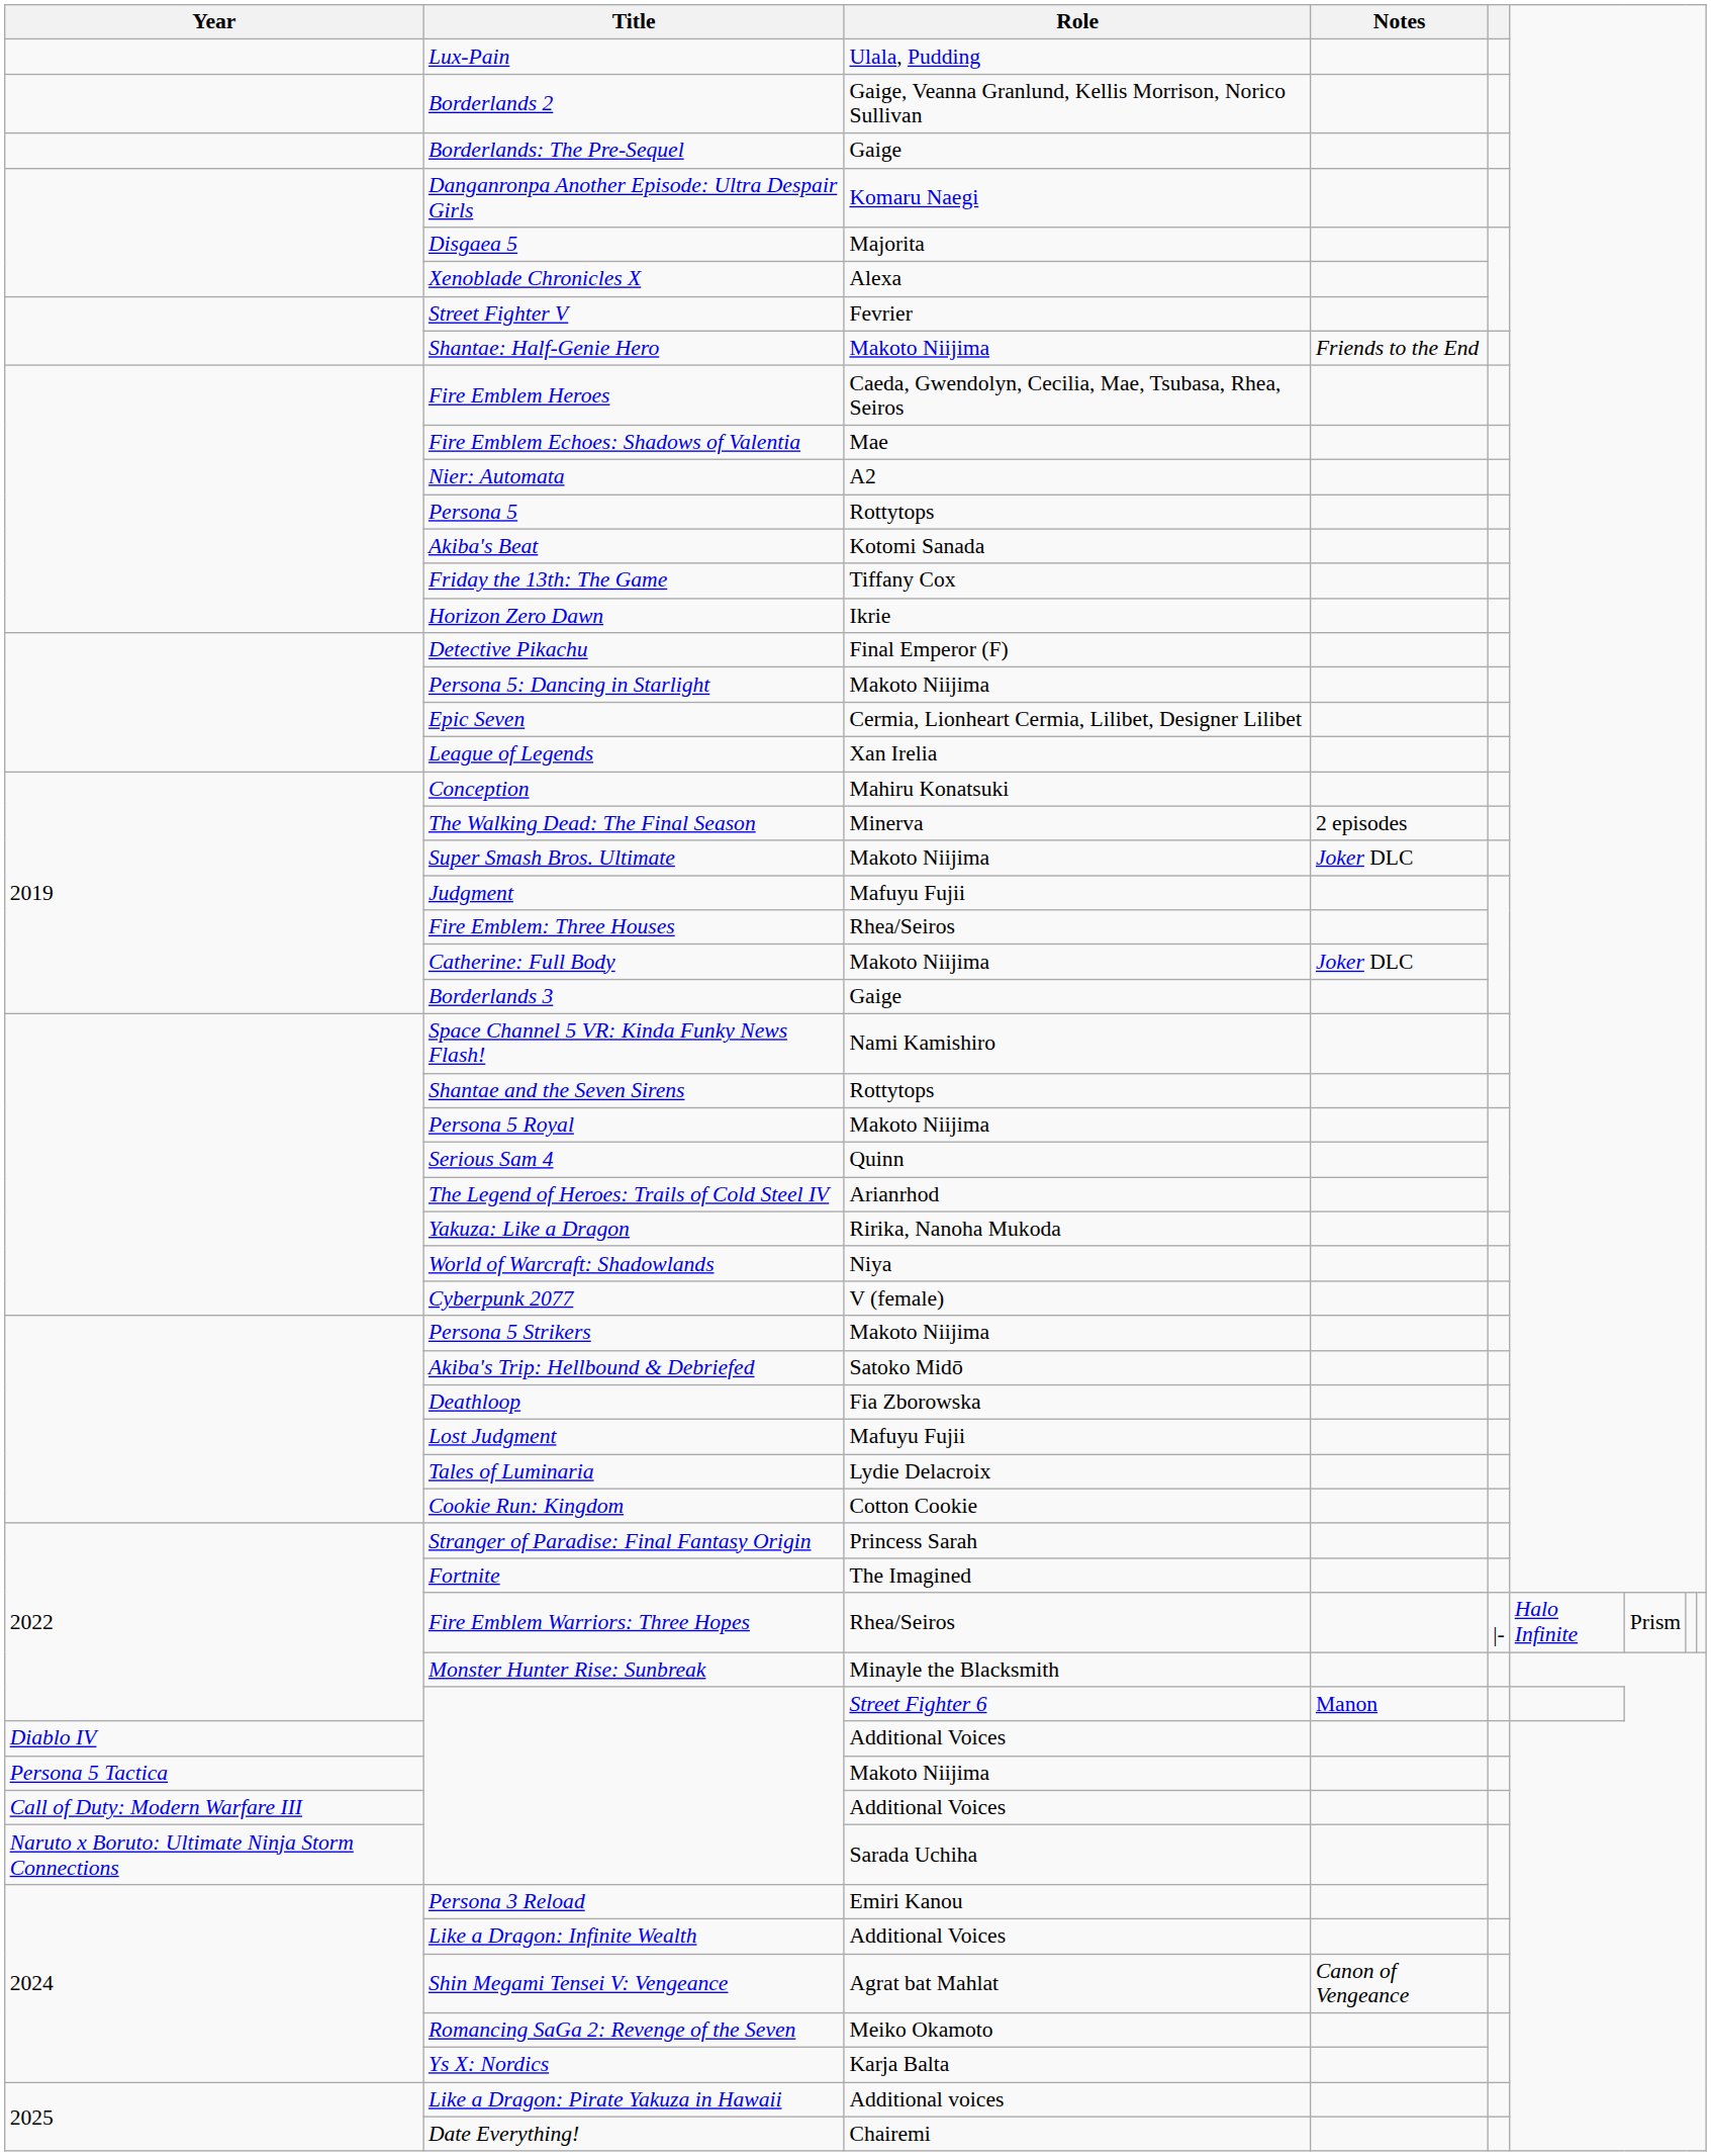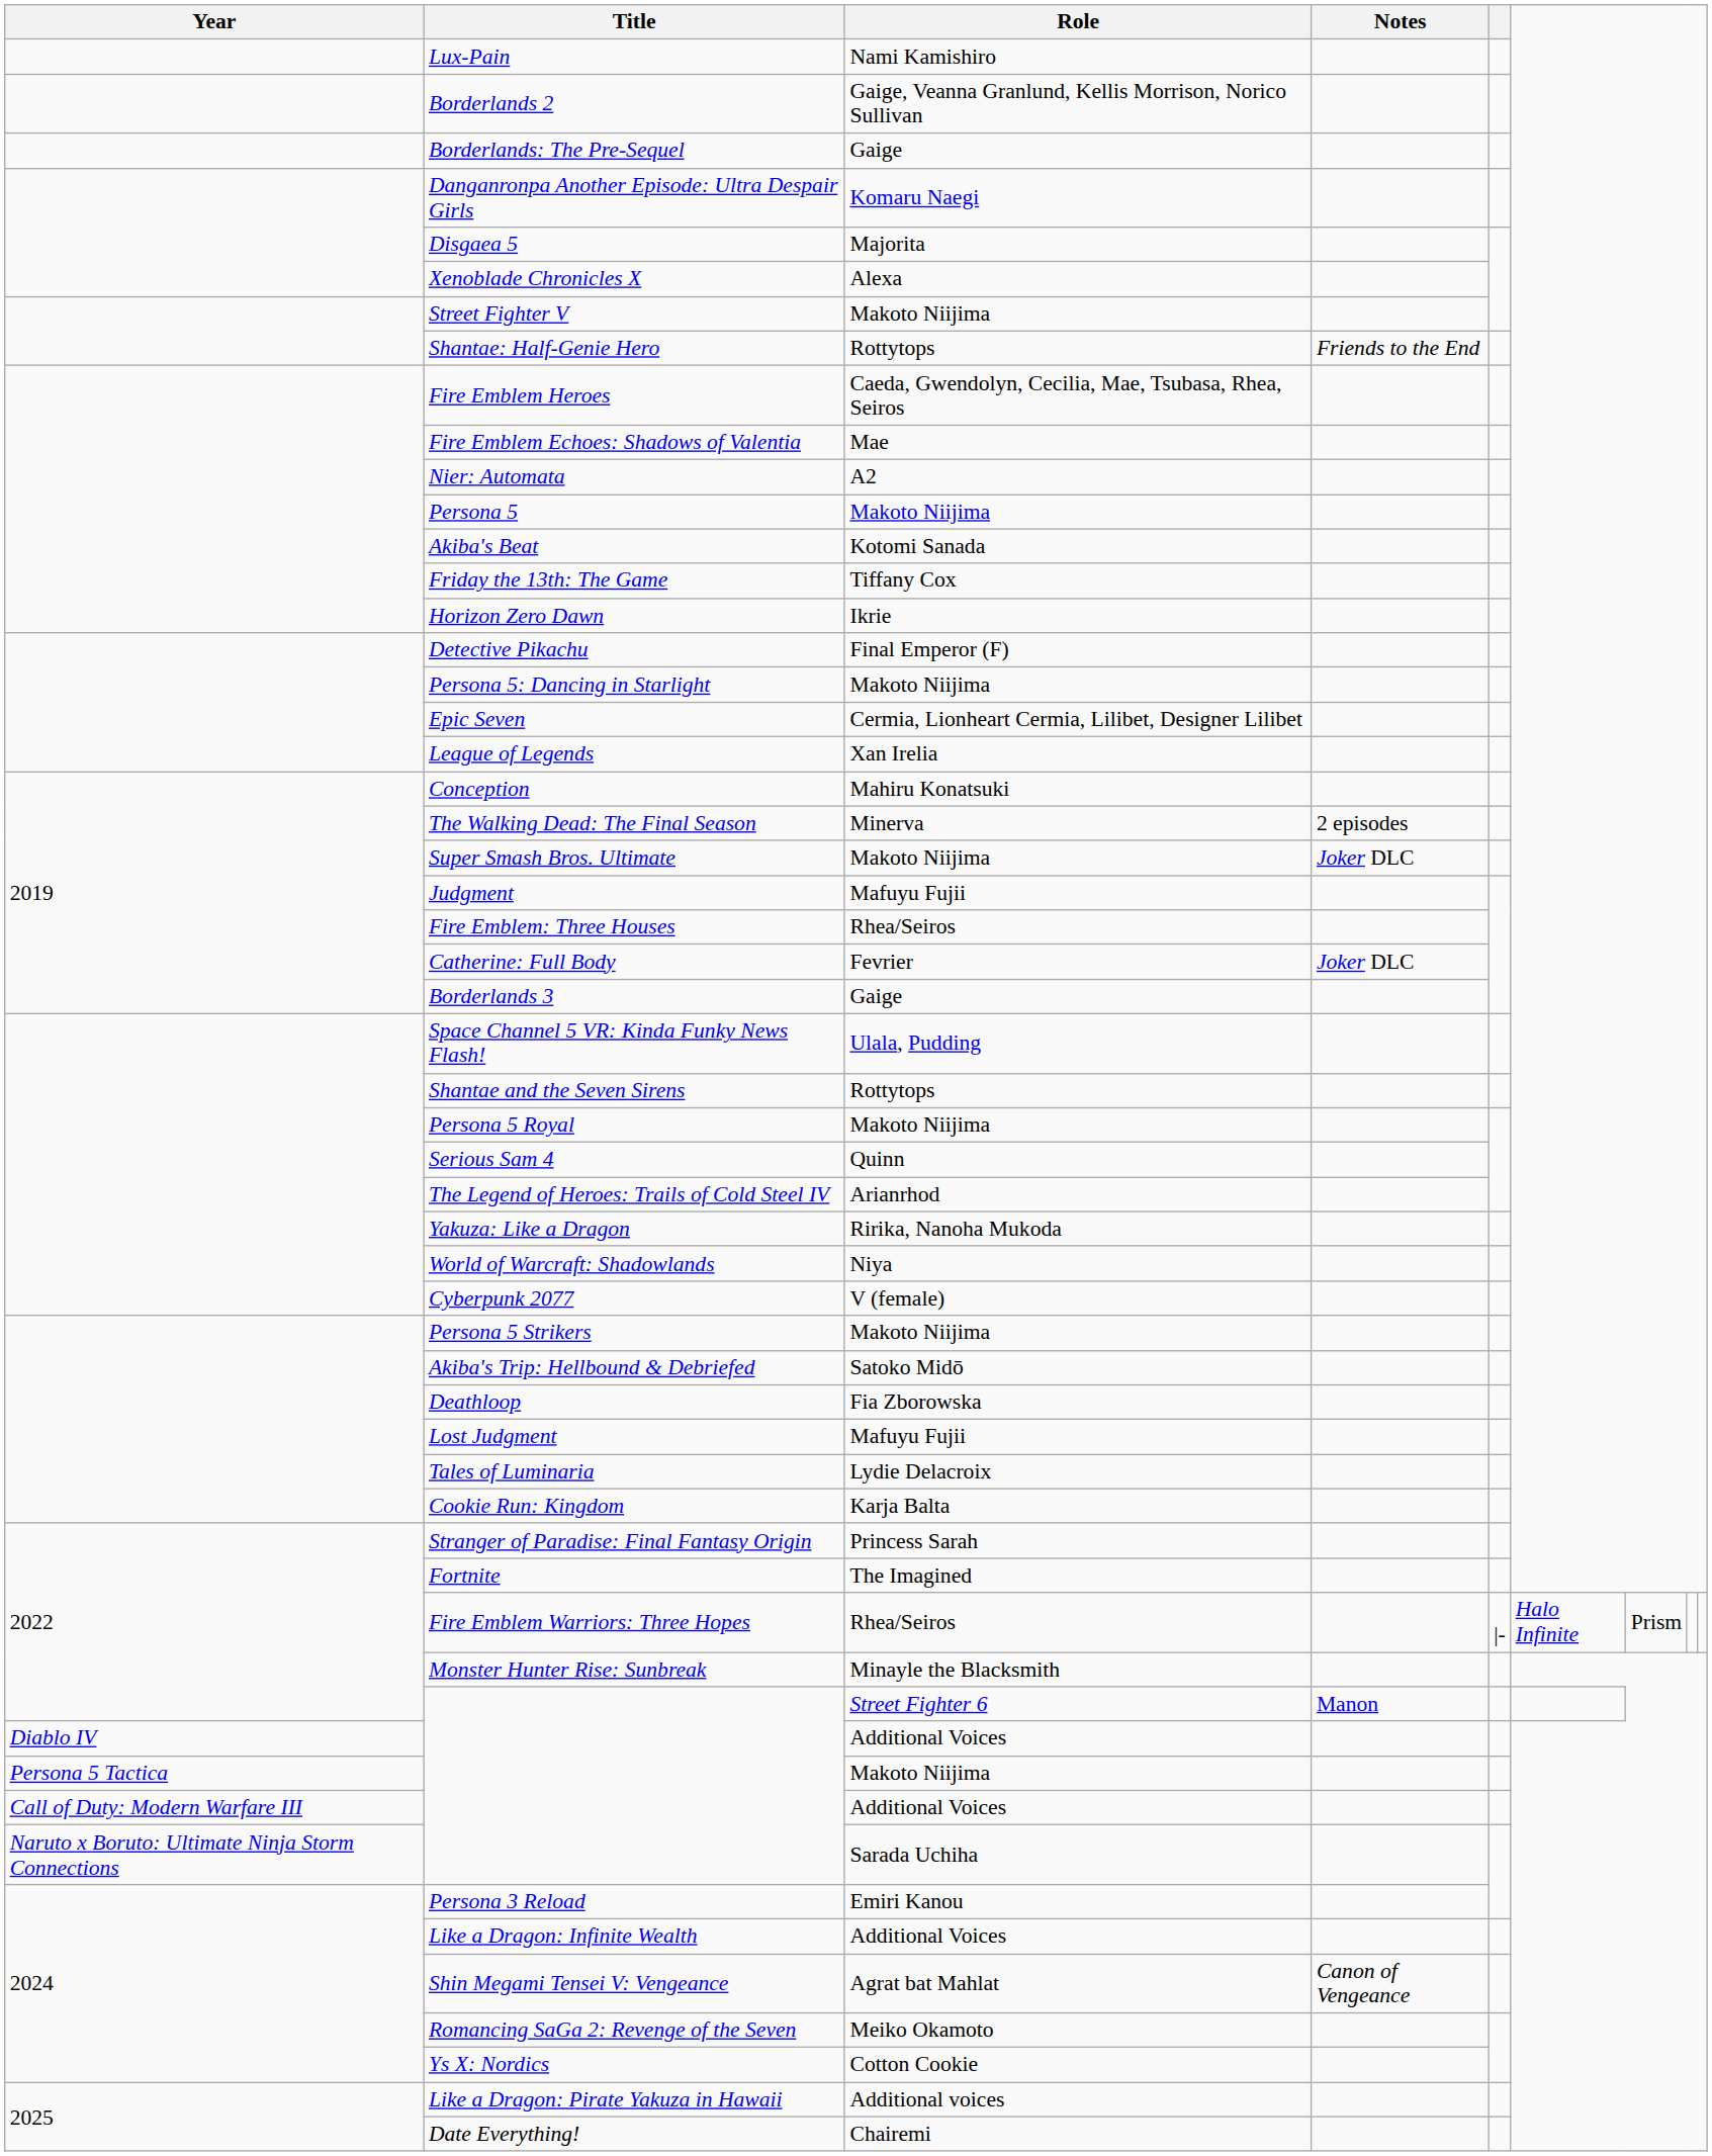 <table class="wikitable sortable plainrowheaders">
 <tr>
 <th>Year</th>
 <th>Title</th>
 <th>Role</th>
 <th class="unsortable">Notes</th>
 <th class="unsortable"></th>
 </tr>
 <tr>
 <td></td>
 <td><em><a href='#'>Lux-Pain</a></em></td>
-<td><a href='#'>Ulala</a>, <a href='#'>Pudding</a></td>
+<td>Nami Kamishiro</td>
 <td></td>
 <td></td>
 </tr>
 <tr>
 <td></td>
 <td><em><a href='#'>Borderlands 2</a></em></td>
 <td>Gaige, Veanna Granlund, Kellis Morrison, Norico Sullivan</td>
 <td></td>
 <td></td>
 </tr>
 <tr>
 <td></td>
 <td><em><a href='#'>Borderlands: The Pre-Sequel</a></em></td>
 <td>Gaige</td>
 <td></td>
 <td></td>
 </tr>
 <tr>
 <td rowspan="3"></td>
 <td><em><a href='#'>Danganronpa Another Episode: Ultra Despair Girls</a></em></td>
 <td><a href='#'>Komaru Naegi</a></td>
 <td></td>
 <td></td>
 </tr>
 <tr>
 <td><em><a href='#'>Disgaea 5</a></em></td>
 <td>Majorita</td>
 <td></td>
 <td rowspan="3"></td>
 </tr>
 <tr>
 <td><em><a href='#'>Xenoblade Chronicles X</a></em></td>
 <td>Alexa</td>
 <td></td>
 </tr>
 <tr>
 <td rowspan="2"></td>
 <td><em><a href='#'>Street Fighter V</a></em></td>
-<td>Fevrier</td>
+<td>Makoto Niijima</td>
 <td></td>
 </tr>
 <tr>
 <td><em><a href='#'>Shantae: Half-Genie Hero</a></em></td>
-<td><a href='#'>Makoto Niijima</a></td>
+<td>Rottytops</td>
 <td><em>Friends to the End</em></td>
 <td></td>
 </tr>
 <tr>
 <td rowspan="7"></td>
 <td><em><a href='#'>Fire Emblem Heroes</a></em></td>
 <td>Caeda, Gwendolyn, Cecilia, Mae, Tsubasa, Rhea, Seiros</td>
 <td></td>
 <td></td>
 </tr>
 <tr>
 <td><em><a href='#'>Fire Emblem Echoes: Shadows of Valentia</a></em></td>
 <td>Mae</td>
 <td></td>
 <td></td>
 </tr>
 <tr>
 <td><em><a href='#'>Nier: Automata</a></em></td>
 <td>A2</td>
 <td></td>
 <td></td>
 </tr>
 <tr>
 <td><em><a href='#'>Persona 5</a></em></td>
-<td>Rottytops</td>
+<td><a href='#'>Makoto Niijima</a></td>
 <td></td>
 <td></td>
 </tr>
 <tr>
 <td><em><a href='#'>Akiba's Beat</a></em></td>
 <td>Kotomi Sanada</td>
 <td></td>
 <td></td>
 </tr>
 <tr>
 <td><em><a href='#'>Friday the 13th: The Game</a></em></td>
 <td>Tiffany Cox</td>
 <td></td>
 <td></td>
 </tr>
 <tr>
 <td><em><a href='#'>Horizon Zero Dawn</a></em></td>
 <td>Ikrie</td>
 <td></td>
 <td></td>
 </tr>
 <tr>
 <td rowspan="4"></td>
 <td><em><a href='#'>Detective Pikachu</a></em></td>
 <td>Final Emperor (F)</td>
 <td></td>
 <td></td>
 </tr>
 <tr>
 <td><em><a href='#'>Persona 5: Dancing in Starlight</a></em></td>
 <td>Makoto Niijima</td>
 <td></td>
 <td></td>
 </tr>
 <tr>
 <td><em><a href='#'>Epic Seven</a></em></td>
 <td>Cermia, Lionheart Cermia, Lilibet, Designer Lilibet</td>
 <td></td>
 <td></td>
 </tr>
 <tr>
 <td><em><a href='#'>League of Legends</a></em></td>
 <td>Xan Irelia</td>
 <td></td>
 <td></td>
 </tr>
 <tr>
 <td rowspan="7">2019</td>
 <td><em><a href='#'>Conception</a></em></td>
 <td>Mahiru Konatsuki</td>
 <td></td>
 <td></td>
 </tr>
 <tr>
 <td><em><a href='#'>The Walking Dead: The Final Season</a></em></td>
 <td>Minerva</td>
 <td>2 episodes</td>
 <td></td>
 </tr>
 <tr>
 <td><em><a href='#'>Super Smash Bros. Ultimate</a></em></td>
 <td>Makoto Niijima</td>
 <td><a href='#'><em>Joker</em></a> DLC</td>
 <td></td>
 </tr>
 <tr>
 <td><em><a href='#'>Judgment</a></em></td>
 <td>Mafuyu Fujii</td>
 <td></td>
 <td rowspan="4"></td>
 </tr>
 <tr>
 <td><em><a href='#'>Fire Emblem: Three Houses</a></em></td>
 <td>Rhea/Seiros</td>
 <td></td>
 </tr>
 <tr>
 <td><em><a href='#'>Catherine: Full Body</a></em></td>
-<td>Makoto Niijima</td>
+<td>Fevrier</td>
 <td><a href='#'><em>Joker</em></a> DLC</td>
 </tr>
 <tr>
 <td><em><a href='#'>Borderlands 3</a></em></td>
 <td>Gaige</td>
 <td></td>
 </tr>
 <tr>
 <td rowspan="8"></td>
 <td><em><a href='#'>Space Channel 5 VR: Kinda Funky News Flash!</a></em></td>
-<td>Nami Kamishiro</td>
+<td><a href='#'>Ulala</a>, <a href='#'>Pudding</a></td>
 <td></td>
 <td></td>
 </tr>
 <tr>
 <td><em><a href='#'>Shantae and the Seven Sirens</a></em></td>
 <td>Rottytops</td>
 <td></td>
 <td></td>
 </tr>
 <tr>
 <td><em><a href='#'>Persona 5 Royal</a></em></td>
 <td>Makoto Niijima</td>
 <td></td>
 <td rowspan="3"></td>
 </tr>
 <tr>
 <td><em><a href='#'>Serious Sam 4</a></em></td>
 <td>Quinn</td>
 <td></td>
 </tr>
 <tr>
 <td><em><a href='#'>The Legend of Heroes: Trails of Cold Steel IV</a></em></td>
 <td>Arianrhod</td>
 <td></td>
 </tr>
 <tr>
 <td><em><a href='#'>Yakuza: Like a Dragon</a></em></td>
 <td>Ririka, Nanoha Mukoda</td>
 <td></td>
 <td></td>
 </tr>
 <tr>
 <td><em><a href='#'>World of Warcraft: Shadowlands</a></em></td>
 <td>Niya</td>
 <td></td>
 <td></td>
 </tr>
 <tr>
 <td><em><a href='#'>Cyberpunk 2077</a></em></td>
 <td>V (female)</td>
 <td></td>
 <td></td>
 </tr>
 <tr>
 <td rowspan="6"></td>
 <td><em><a href='#'>Persona 5 Strikers</a></em></td>
 <td>Makoto Niijima</td>
 <td></td>
 <td></td>
 </tr>
 <tr>
 <td><em><a href='#'>Akiba's Trip: Hellbound & Debriefed</a></em></td>
 <td>Satoko Midō</td>
 <td></td>
 <td></td>
 </tr>
 <tr>
 <td><em><a href='#'>Deathloop</a></em></td>
 <td>Fia Zborowska</td>
 <td></td>
 <td></td>
 </tr>
 <tr>
 <td><em><a href='#'>Lost Judgment</a></em></td>
 <td>Mafuyu Fujii</td>
 <td></td>
 <td></td>
 </tr>
 <tr>
 <td><em><a href='#'>Tales of Luminaria</a></em></td>
 <td>Lydie Delacroix</td>
 <td></td>
 <td></td>
 </tr>
 <tr>
 <td><em><a href='#'>Cookie Run: Kingdom</a></em></td>
-<td>Cotton Cookie</td>
+<td>Karja Balta</td>
 <td></td>
 <td></td>
 </tr>
 <tr>
 <td rowspan="5">2022</td>
 <td><em><a href='#'>Stranger of Paradise: Final Fantasy Origin</a></em></td>
 <td>Princess Sarah</td>
 <td></td>
 <td></td>
 </tr>
 <tr>
 <td><em><a href='#'>Fortnite</a></em></td>
 <td>The Imagined</td>
 <td></td>
 <td></td>
 </tr>
 <tr>
 <td><em><a href='#'>Fire Emblem Warriors: Three Hopes</a></em></td>
 <td>Rhea/Seiros</td>
 <td></td>
 <td><br>|-</td>
 <td><em><a href='#'>Halo Infinite</a></em></td>
 <td>Prism</td>
 <td></td>
 <td></td>
 </tr>
 <tr>
 <td><em><a href='#'>Monster Hunter Rise: Sunbreak</a></em></td>
 <td>Minayle the Blacksmith</td>
 <td></td>
 <td></td>
 </tr>
 <tr>
 <td rowspan="5"></td>
 <td><em><a href='#'>Street Fighter 6</a></em></td>
 <td><a href='#'>Manon</a></td>
 <td></td>
 <td></td>
 </tr>
 <tr>
 <td><em><a href='#'>Diablo IV</a></em></td>
 <td>Additional Voices</td>
 <td></td>
 <td></td>
 </tr>
 <tr>
 <td><em><a href='#'>Persona 5 Tactica</a></em></td>
 <td>Makoto Niijima</td>
 <td></td>
 <td></td>
 </tr>
 <tr>
 <td><a href='#'><em>Call of Duty: Modern Warfare III</em></a></td>
 <td>Additional Voices</td>
 <td></td>
 <td></td>
 </tr>
 <tr>
 <td><em><a href='#'>Naruto x Boruto: Ultimate Ninja Storm Connections</a></em></td>
 <td>Sarada Uchiha</td>
 <td></td>
 <td rowspan="2"></td>
 </tr>
 <tr>
 <td rowspan="5">2024</td>
 <td><em><a href='#'>Persona 3 Reload</a></em></td>
 <td>Emiri Kanou</td>
 <td></td>
 </tr>
 <tr>
 <td><em><a href='#'>Like a Dragon: Infinite Wealth</a></em></td>
 <td>Additional Voices</td>
 <td></td>
 <td></td>
 </tr>
 <tr>
 <td><em><a href='#'>Shin Megami Tensei V: Vengeance</a></em></td>
 <td>Agrat bat Mahlat</td>
 <td><em>Canon of Vengeance</em></td>
 <td></td>
 </tr>
 <tr>
 <td><em><a href='#'>Romancing SaGa 2: Revenge of the Seven</a></em></td>
 <td>Meiko Okamoto</td>
 <td></td>
 <td rowspan="2"></td>
 </tr>
 <tr>
 <td><em><a href='#'>Ys X: Nordics</a></em></td>
-<td>Karja Balta</td>
+<td>Cotton Cookie</td>
 <td></td>
 </tr>
 <tr>
 <td rowspan="2">2025</td>
 <td><em><a href='#'>Like a Dragon: Pirate Yakuza in Hawaii</a></em></td>
 <td>Additional voices</td>
 <td></td>
 <td></td>
 </tr>
 <tr>
 <td><em>Date Everything!</em></td>
 <td>Chairemi</td>
 <td></td>
 <td></td>
 </tr>
 </table>
